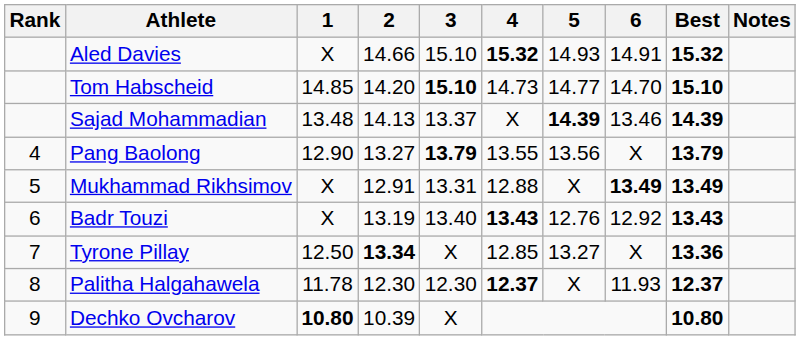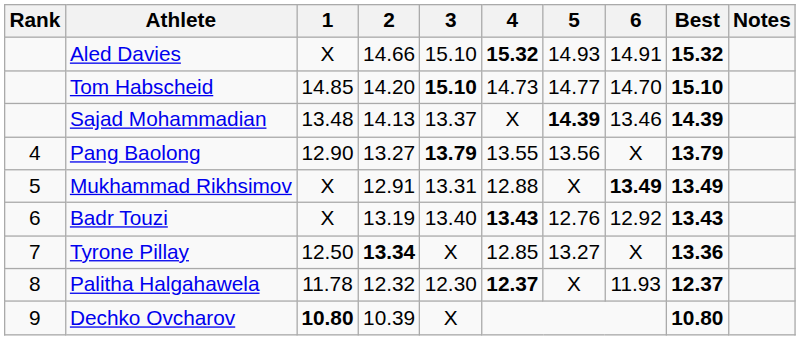 <table class="wikitable sortable" style="text-align:center">
 <tr>
 <th>Rank</th>
 <th>Athlete</th>
 <th>1</th>
 <th>2</th>
 <th>3</th>
 <th>4</th>
 <th>5</th>
 <th>6</th>
 <th>Best</th>
 <th>Notes</th>
 </tr>
 <tr>
 <td></td>
 <td style="text-align:left"><a href='#'>Aled Davies</a><br></td>
 <td>X</td>
 <td>14.66</td>
 <td>15.10</td>
 <td><strong>15.32</strong></td>
 <td>14.93</td>
 <td>14.91</td>
 <td><strong>15.32</strong></td>
 <td></td>
 </tr>
 <tr>
 <td></td>
 <td style="text-align:left"><a href='#'>Tom Habscheid</a><br></td>
 <td>14.85</td>
 <td>14.20</td>
 <td><strong>15.10</strong></td>
 <td>14.73</td>
 <td>14.77</td>
 <td>14.70</td>
 <td><strong>15.10</strong></td>
 <td></td>
 </tr>
 <tr>
 <td></td>
 <td style="text-align:left"><a href='#'>Sajad Mohammadian</a><br></td>
 <td>13.48</td>
 <td>14.13</td>
 <td>13.37</td>
 <td>X</td>
 <td><strong>14.39</strong></td>
 <td>13.46</td>
 <td><strong>14.39</strong></td>
 <td></td>
 </tr>
 <tr>
 <td>4</td>
 <td style="text-align:left"><a href='#'>Pang Baolong</a><br></td>
 <td>12.90</td>
 <td>13.27</td>
 <td><strong>13.79</strong></td>
 <td>13.55</td>
 <td>13.56</td>
 <td>X</td>
 <td><strong>13.79</strong></td>
 <td></td>
 </tr>
 <tr>
 <td>5</td>
 <td style="text-align:left"><a href='#'>Mukhammad Rikhsimov</a><br></td>
 <td>X</td>
 <td>12.91</td>
 <td>13.31</td>
 <td>12.88</td>
 <td>X</td>
 <td><strong>13.49</strong></td>
 <td><strong>13.49</strong></td>
 <td></td>
 </tr>
 <tr>
 <td>6</td>
 <td style="text-align:left"><a href='#'>Badr Touzi</a><br></td>
 <td>X</td>
 <td>13.19</td>
 <td>13.40</td>
 <td><strong>13.43</strong></td>
 <td>12.76</td>
 <td>12.92</td>
 <td><strong>13.43</strong></td>
 <td></td>
 </tr>
 <tr>
 <td>7</td>
 <td style="text-align:left"><a href='#'>Tyrone Pillay</a><br></td>
 <td>12.50</td>
 <td><strong>13.34</strong></td>
 <td>X</td>
 <td>12.85</td>
 <td>13.27</td>
 <td>X</td>
 <td><strong>13.36</strong></td>
 <td></td>
 </tr>
 <tr>
 <td>8</td>
 <td style="text-align:left"><a href='#'>Palitha Halgahawela</a><br></td>
 <td>11.78</td>
-<td>12.30</td>
+<td>12.32</td>
 <td>12.30</td>
 <td><strong>12.37</strong></td>
 <td>X</td>
 <td>11.93</td>
 <td><strong>12.37</strong></td>
 <td></td>
 </tr>
 <tr>
 <td>9</td>
 <td style="text-align:left"><a href='#'>Dechko Ovcharov</a><br></td>
 <td><strong>10.80</strong></td>
 <td>10.39</td>
 <td>X</td>
 <td colspan=3></td>
 <td><strong>10.80</strong></td>
 <td></td>
 </tr>
 </table>
